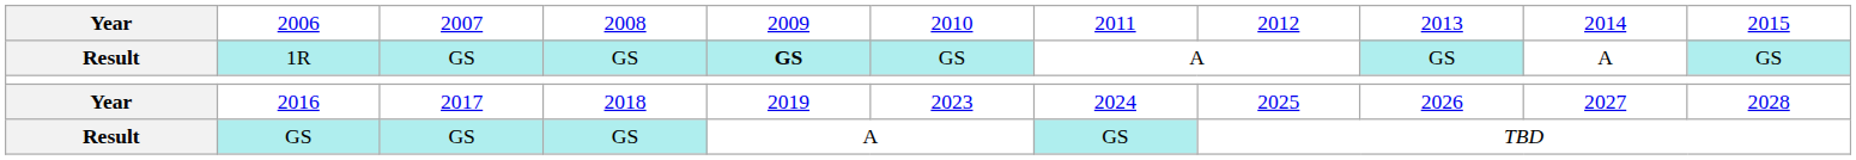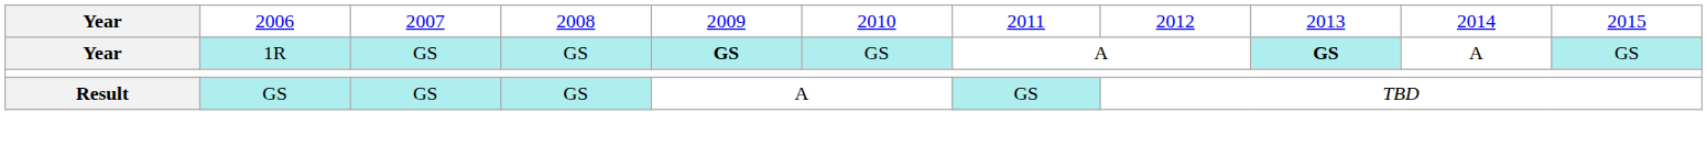 <table class="wikitable" style="text-align:center; font-size:90%; background:white;" width="100%">
 <tr>
 <th>Year</th>
 <td><a href='#'>2006</a></td>
 <td><a href='#'>2007</a></td>
 <td><a href='#'>2008</a></td>
 <td><a href='#'>2009</a></td>
 <td><a href='#'>2010</a></td>
 <td><a href='#'>2011</a></td>
 <td><a href='#'>2012</a></td>
 <td><a href='#'>2013</a></td>
 <td><a href='#'>2014</a></td>
 <td><a href='#'>2015</a></td>
 </tr>
 <tr>
-<th>Result</th>
+<th>Year</th>
 <td bgcolor="afeeee">1R</td>
 <td bgcolor="afeeee">GS</td>
 <td bgcolor="afeeee">GS</td>
 <td bgcolor="afeeee"><strong>GS</strong></td>
 <td bgcolor="afeeee">GS</td>
 <td colspan="2">A</td>
-<td bgcolor="afeeee">GS</td>
+<td bgcolor="afeeee"><strong>GS</strong></td>
 <td>A</td>
 <td bgcolor="afeeee">GS</td>
 </tr>
 <tr>
 <td colspan="11"></td>
-</tr>
-<tr>
-<th>Year</th>
-<td><a href='#'>2016</a></td>
-<td><a href='#'>2017</a></td>
-<td><a href='#'>2018</a></td>
-<td><a href='#'>2019</a></td>
-<td><a href='#'>2023</a></td>
-<td><a href='#'>2024</a></td>
-<td><a href='#'>2025</a></td>
-<td><a href='#'>2026</a></td>
-<td><a href='#'>2027</a></td>
-<td><a href='#'>2028</a></td>
 </tr>
 <tr>
 <th>Result</th>
 <td bgcolor="afeeee">GS</td>
 <td bgcolor="afeeee">GS</td>
 <td bgcolor="afeeee">GS</td>
 <td colspan="2">A</td>
 <td bgcolor="afeeee">GS</td>
 <td colspan="4"><em>TBD</em></td>
 </tr>
 </table>
